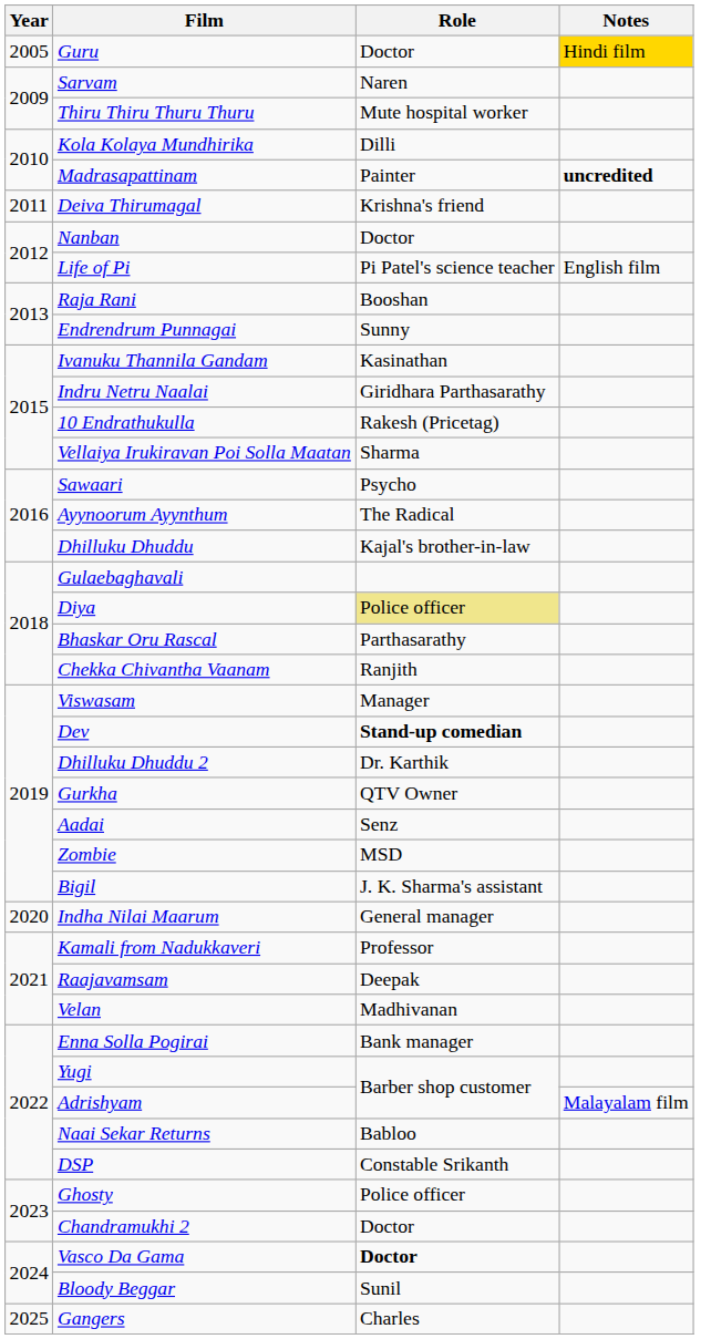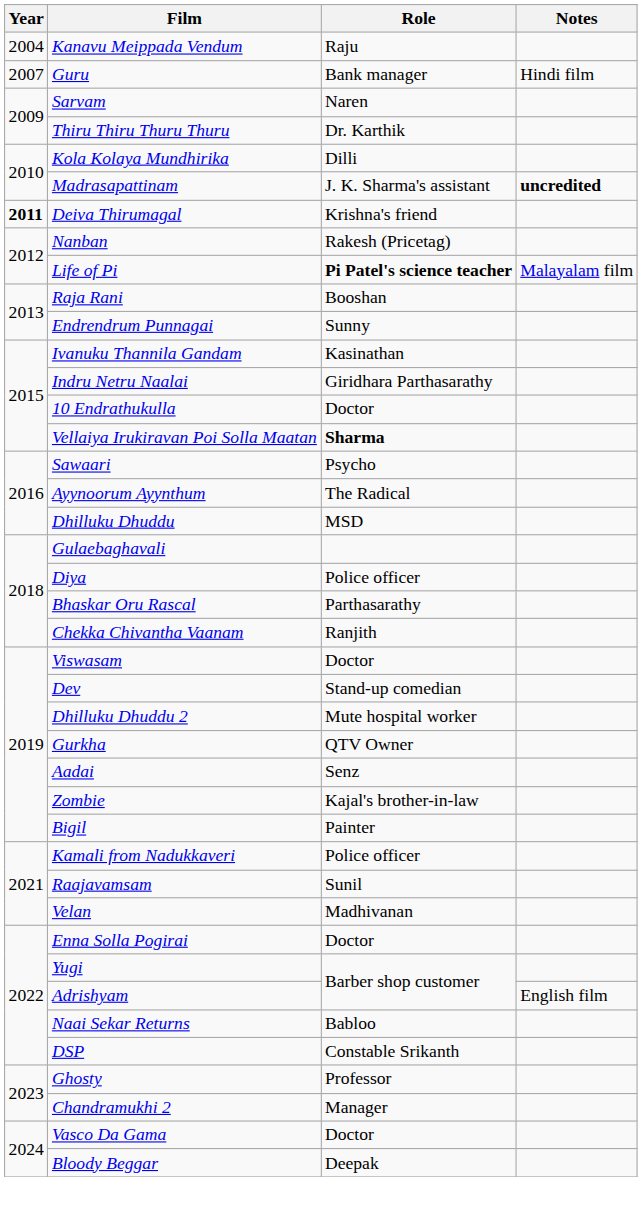 <table class="wikitable sortable" style="text-align:left">
 <tr>
 <th>Year</th>
 <th>Film</th>
 <th>Role</th>
 <th>Notes</th>
 </tr>
 <tr>
-<td>2005</td>
+<td>2004</td>
+<td><em><a href='#'>Kanavu Meippada Vendum</a></em></td>
+<td>Raju</td>
+<td></td>
+</tr>
+<tr>
+<td>2007</td>
 <td><em><a href='#'>Guru</a></em></td>
-<td>Doctor</td>
-<td style="background: gold;">Hindi film</td>
+<td>Bank manager</td>
+<td>Hindi film</td>
 </tr>
 <tr>
 <td rowspan="2">2009</td>
 <td><em><a href='#'>Sarvam</a></em></td>
 <td>Naren</td>
 <td></td>
 </tr>
 <tr>
 <td><em><a href='#'>Thiru Thiru Thuru Thuru</a></em></td>
-<td>Mute hospital worker</td>
+<td>Dr. Karthik</td>
 <td></td>
 </tr>
 <tr>
 <td rowspan="2">2010</td>
 <td><em><a href='#'>Kola Kolaya Mundhirika</a></em></td>
 <td>Dilli</td>
 <td></td>
 </tr>
 <tr>
 <td><em><a href='#'>Madrasapattinam</a></em></td>
-<td>Painter</td>
+<td>J. K. Sharma's assistant</td>
 <td><strong>uncredited</strong></td>
 </tr>
 <tr>
-<td>2011</td>
+<td><strong>2011</strong></td>
 <td><em><a href='#'>Deiva Thirumagal</a></em></td>
 <td>Krishna's friend</td>
 <td></td>
 </tr>
 <tr>
 <td rowspan="2">2012</td>
 <td><em><a href='#'>Nanban</a></em></td>
-<td>Doctor</td>
+<td>Rakesh (Pricetag)</td>
 <td></td>
 </tr>
 <tr>
 <td><em><a href='#'>Life of Pi</a></em></td>
-<td>Pi Patel's science teacher</td>
-<td>English film</td>
+<td><strong>Pi Patel's science teacher</strong></td>
+<td><a href='#'>Malayalam</a> film</td>
 </tr>
 <tr>
 <td rowspan="2">2013</td>
 <td><em><a href='#'>Raja Rani</a></em></td>
 <td>Booshan</td>
 <td></td>
 </tr>
 <tr>
 <td><em><a href='#'>Endrendrum Punnagai</a></em></td>
 <td>Sunny</td>
 <td></td>
 </tr>
 <tr>
 <td rowspan="4">2015</td>
 <td><em><a href='#'>Ivanuku Thannila Gandam</a></em></td>
 <td>Kasinathan</td>
 <td></td>
 </tr>
 <tr>
 <td><em><a href='#'>Indru Netru Naalai</a></em></td>
 <td>Giridhara Parthasarathy</td>
 <td></td>
 </tr>
 <tr>
 <td><em><a href='#'>10 Endrathukulla</a></em></td>
-<td>Rakesh (Pricetag)</td>
+<td>Doctor</td>
 <td></td>
 </tr>
 <tr>
 <td><em><a href='#'>Vellaiya Irukiravan Poi Solla Maatan</a></em></td>
-<td>Sharma</td>
+<td><strong>Sharma</strong></td>
 <td></td>
 </tr>
 <tr>
 <td rowspan="3">2016</td>
 <td><em><a href='#'>Sawaari</a></em></td>
 <td>Psycho</td>
 <td></td>
 </tr>
 <tr>
 <td><em><a href='#'>Ayynoorum Ayynthum</a></em></td>
 <td>The Radical</td>
 <td></td>
 </tr>
 <tr>
 <td><em><a href='#'>Dhilluku Dhuddu</a></em></td>
-<td>Kajal's brother-in-law</td>
+<td>MSD</td>
 <td></td>
 </tr>
 <tr>
 <td rowspan="4">2018</td>
 <td><em><a href='#'>Gulaebaghavali</a></em></td>
 <td></td>
 <td></td>
 </tr>
 <tr>
 <td><em><a href='#'>Diya</a></em></td>
-<td style="background: khaki;">Police officer</td>
+<td>Police officer</td>
 <td></td>
 </tr>
 <tr>
 <td><em><a href='#'>Bhaskar Oru Rascal</a></em></td>
 <td>Parthasarathy</td>
 <td></td>
 </tr>
 <tr>
 <td><em><a href='#'>Chekka Chivantha Vaanam</a></em></td>
 <td>Ranjith</td>
 <td></td>
 </tr>
 <tr>
 <td rowspan="7">2019</td>
 <td><em><a href='#'>Viswasam</a></em></td>
-<td>Manager</td>
+<td>Doctor</td>
 <td></td>
 </tr>
 <tr>
 <td><em><a href='#'>Dev</a></em></td>
-<td><strong>Stand-up comedian</strong></td>
+<td>Stand-up comedian</td>
 <td></td>
 </tr>
 <tr>
 <td><em><a href='#'>Dhilluku Dhuddu 2</a></em></td>
-<td>Dr. Karthik</td>
+<td>Mute hospital worker</td>
 <td></td>
 </tr>
 <tr>
 <td><em><a href='#'>Gurkha</a></em></td>
 <td>QTV Owner</td>
 <td></td>
 </tr>
 <tr>
 <td><em><a href='#'>Aadai</a></em></td>
 <td>Senz</td>
 <td></td>
 </tr>
 <tr>
 <td><em><a href='#'>Zombie</a></em></td>
-<td>MSD</td>
+<td>Kajal's brother-in-law</td>
 <td></td>
 </tr>
 <tr>
 <td><em><a href='#'>Bigil</a></em></td>
-<td>J. K. Sharma's assistant</td>
-<td></td>
-</tr>
-<tr>
-<td>2020</td>
-<td><em><a href='#'>Indha Nilai Maarum</a></em></td>
-<td>General manager</td>
+<td>Painter</td>
 <td></td>
 </tr>
 <tr>
 <td rowspan="3">2021</td>
 <td><em><a href='#'>Kamali from Nadukkaveri</a></em></td>
-<td>Professor</td>
+<td>Police officer</td>
 <td></td>
 </tr>
 <tr>
 <td><em><a href='#'>Raajavamsam</a></em></td>
-<td>Deepak</td>
+<td>Sunil</td>
 <td></td>
 </tr>
 <tr>
 <td><em><a href='#'>Velan</a></em></td>
 <td>Madhivanan</td>
 <td></td>
 </tr>
 <tr>
 <td rowspan="5">2022</td>
 <td><em><a href='#'>Enna Solla Pogirai</a></em></td>
-<td>Bank manager</td>
+<td>Doctor</td>
 <td></td>
 </tr>
 <tr>
 <td><em><a href='#'>Yugi</a></em></td>
 <td rowspan="2">Barber shop customer</td>
 <td></td>
 </tr>
 <tr>
 <td><em><a href='#'>Adrishyam</a></em></td>
-<td><a href='#'>Malayalam</a> film</td>
+<td>English film</td>
 </tr>
 <tr>
 <td><em><a href='#'>Naai Sekar Returns</a></em></td>
 <td>Babloo</td>
 <td></td>
 </tr>
 <tr>
 <td><em><a href='#'>DSP</a></em></td>
 <td>Constable Srikanth</td>
 <td></td>
 </tr>
 <tr>
 <td rowspan="2">2023</td>
 <td><em><a href='#'>Ghosty</a></em></td>
-<td>Police officer</td>
+<td>Professor</td>
 <td></td>
 </tr>
 <tr>
 <td><em><a href='#'>Chandramukhi 2</a></em></td>
-<td>Doctor</td>
+<td>Manager</td>
 <td></td>
 </tr>
 <tr>
 <td rowspan="2">2024</td>
 <td><em><a href='#'>Vasco Da Gama</a></em></td>
-<td><strong>Doctor</strong></td>
+<td>Doctor</td>
 <td></td>
 </tr>
 <tr>
 <td><em><a href='#'>Bloody Beggar</a></em></td>
-<td>Sunil</td>
-<td></td>
-</tr>
-<tr>
-<td rowspan="1">2025</td>
-<td><em><a href='#'>Gangers</a></em></td>
-<td>Charles</td>
+<td>Deepak</td>
 <td></td>
 </tr>
 <tr>
 </tr>
 </table>
